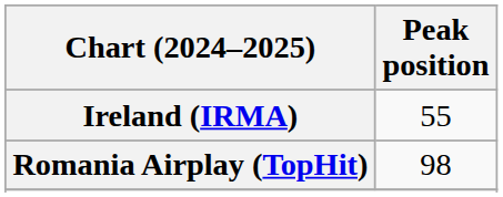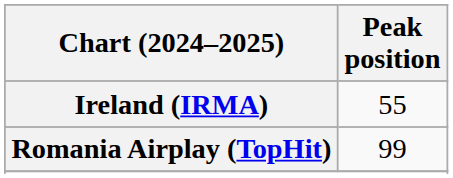 <table class="wikitable sortable plainrowheaders" style="text-align:center">
 <tr>
 <th scope="col">Chart (2024–2025)</th>
 <th scope="col">Peak<br>position</th>
 </tr>
 <tr>
 <th scope="row">Ireland (<a href='#'>IRMA</a>)</th>
 <td>55</td>
 </tr>
 <tr>
 <th scope="row">Romania Airplay (<a href='#'>TopHit</a>)</th>
-<td>98</td>
+<td>99</td>
 </tr>
 <tr>
 </tr>
 <tr>
 </tr>
 <tr>
 </tr>
 <tr>
 </tr>
 </table>
